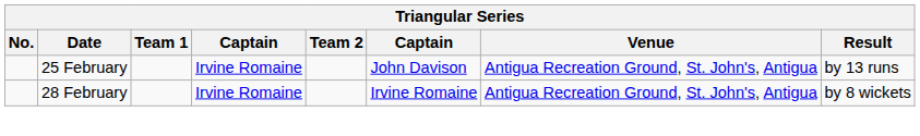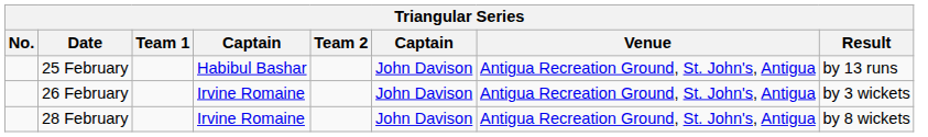 <table class="wikitable">
 <tr>
 <th colspan="8">Triangular Series</th>
 </tr>
 <tr>
 <th>No.</th>
 <th>Date</th>
 <th>Team 1</th>
 <th>Captain</th>
 <th>Team 2</th>
 <th>Captain</th>
 <th>Venue</th>
 <th>Result</th>
 </tr>
 <tr>
 <td></td>
 <td>25 February</td>
 <td></td>
-<td><a href='#'>Irvine Romaine</a></td>
+<td><a href='#'>Habibul Bashar</a></td>
 <td></td>
 <td><a href='#'>John Davison</a></td>
 <td><a href='#'>Antigua Recreation Ground</a>, <a href='#'>St. John's</a>, <a href='#'>Antigua</a></td>
 <td> by 13 runs</td>
 </tr>
 <tr>
 <td></td>
+<td>26 February</td>
+<td></td>
+<td><a href='#'>Irvine Romaine</a></td>
+<td></td>
+<td><a href='#'>John Davison</a></td>
+<td><a href='#'>Antigua Recreation Ground</a>, <a href='#'>St. John's</a>, <a href='#'>Antigua</a></td>
+<td> by 3 wickets</td>
+</tr>
+<tr>
+<td></td>
 <td>28 February</td>
 <td></td>
 <td><a href='#'>Irvine Romaine</a></td>
 <td></td>
-<td><a href='#'>Irvine Romaine</a></td>
+<td><a href='#'>John Davison</a></td>
 <td><a href='#'>Antigua Recreation Ground</a>, <a href='#'>St. John's</a>, <a href='#'>Antigua</a></td>
 <td> by 8 wickets</td>
 </tr>
 </table>
